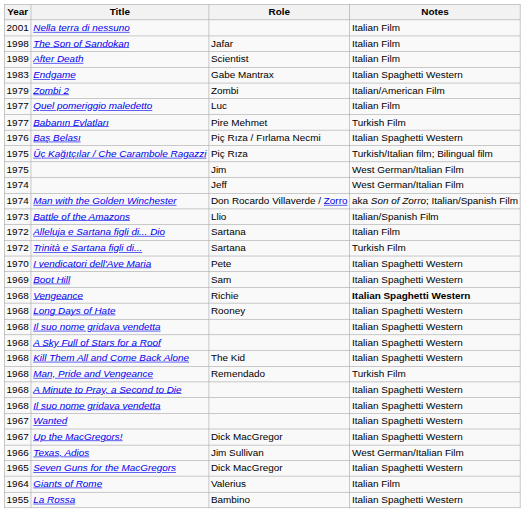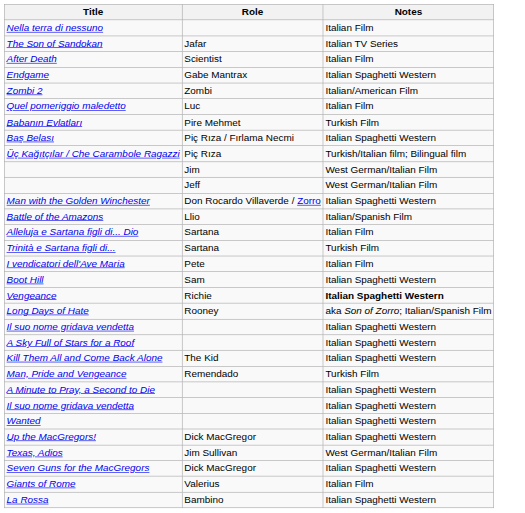 <table class="wikitable sortable">
 <tr>
-<th>Year</th>
 <th>Title</th>
 <th>Role</th>
 <th class="unsortable">Notes</th>
 </tr>
 <tr>
-<td>2001</td>
 <td><em><a href='#'>Nella terra di nessuno</a></em></td>
 <td></td>
 <td>Italian Film</td>
 </tr>
 <tr>
-<td>1998</td>
 <td><em><a href='#'>The Son of Sandokan</a></em></td>
 <td>Jafar</td>
-<td>Italian Film</td>
+<td>Italian TV Series</td>
 </tr>
 <tr>
-<td>1989</td>
 <td><em><a href='#'>After Death</a></em></td>
 <td>Scientist</td>
 <td>Italian Film</td>
 </tr>
 <tr>
-<td>1983</td>
 <td><em><a href='#'>Endgame</a></em></td>
 <td>Gabe Mantrax</td>
 <td>Italian Spaghetti Western</td>
 </tr>
 <tr>
-<td>1979</td>
 <td><em><a href='#'>Zombi 2</a></em></td>
 <td>Zombi</td>
 <td>Italian/American Film</td>
 </tr>
 <tr>
-<td>1977</td>
 <td><em><a href='#'>Quel pomeriggio maledetto</a></em></td>
 <td>Luc</td>
 <td>Italian Film</td>
 </tr>
 <tr>
-<td>1977</td>
 <td><em><a href='#'>Babanın Evlatları</a></em></td>
 <td>Pire Mehmet</td>
 <td>Turkish Film</td>
 </tr>
 <tr>
-<td>1976</td>
 <td><em><a href='#'>Baş Belası</a></em></td>
 <td>Piç Rıza / Fırlama Necmi</td>
 <td>Italian Spaghetti Western</td>
 </tr>
 <tr>
-<td>1975</td>
 <td><em><a href='#'>Üç Kağıtçılar / Che Carambole Ragazzi</a></em></td>
 <td>Piç Rıza</td>
 <td>Turkish/Italian film; Bilingual film</td>
 </tr>
 <tr>
-<td>1975</td>
 <td><em></em></td>
 <td>Jim</td>
 <td>West German/Italian Film</td>
 </tr>
 <tr>
-<td>1974</td>
 <td><em></em></td>
 <td>Jeff</td>
 <td>West German/Italian Film</td>
 </tr>
 <tr>
-<td>1974</td>
 <td><em><a href='#'>Man with the Golden Winchester</a></em></td>
 <td>Don Rocardo Villaverde / <a href='#'>Zorro</a></td>
-<td>aka <em>Son of Zorro</em>; Italian/Spanish Film</td>
+<td>Italian Spaghetti Western</td>
 </tr>
 <tr>
-<td>1973</td>
 <td><em><a href='#'>Battle of the Amazons</a></em></td>
 <td>Llio</td>
 <td>Italian/Spanish Film</td>
 </tr>
 <tr>
-<td>1972</td>
 <td><em><a href='#'>Alleluja e Sartana figli di... Dio</a></em></td>
 <td>Sartana</td>
 <td>Italian Film</td>
 </tr>
 <tr>
-<td>1972</td>
 <td><em><a href='#'>Trinità e Sartana figli di...</a></em></td>
 <td>Sartana</td>
 <td>Turkish Film</td>
 </tr>
 <tr>
-<td>1970</td>
 <td><em><a href='#'>I vendicatori dell'Ave Maria</a></em></td>
 <td>Pete</td>
-<td>Italian Spaghetti Western</td>
+<td>Italian Film</td>
 </tr>
 <tr>
-<td>1969</td>
 <td><em><a href='#'>Boot Hill</a></em></td>
 <td>Sam</td>
 <td>Italian Spaghetti Western</td>
 </tr>
 <tr>
-<td>1968</td>
 <td><em><a href='#'>Vengeance</a></em></td>
 <td>Richie</td>
 <td><strong>Italian Spaghetti Western</strong></td>
 </tr>
 <tr>
-<td>1968</td>
 <td><em><a href='#'>Long Days of Hate</a></em></td>
 <td>Rooney</td>
-<td>Italian Spaghetti Western</td>
+<td>aka <em>Son of Zorro</em>; Italian/Spanish Film</td>
 </tr>
 <tr>
-<td>1968</td>
 <td><em><a href='#'>Il suo nome gridava vendetta</a></em></td>
 <td></td>
 <td>Italian Spaghetti Western</td>
 </tr>
 <tr>
-<td>1968</td>
 <td><em><a href='#'>A Sky Full of Stars for a Roof</a></em></td>
 <td></td>
 <td>Italian Spaghetti Western</td>
 </tr>
 <tr>
-<td>1968</td>
 <td><em><a href='#'>Kill Them All and Come Back Alone</a></em></td>
 <td>The Kid</td>
 <td>Italian Spaghetti Western</td>
 </tr>
 <tr>
-<td>1968</td>
 <td><em><a href='#'>Man, Pride and Vengeance</a></em></td>
 <td>Remendado</td>
 <td>Turkish Film</td>
 </tr>
 <tr>
-<td>1968</td>
 <td><em><a href='#'>A Minute to Pray, a Second to Die</a></em></td>
 <td></td>
 <td>Italian Spaghetti Western</td>
 </tr>
 <tr>
-<td>1968</td>
 <td><em><a href='#'>Il suo nome gridava vendetta</a></em></td>
 <td></td>
 <td>Italian Spaghetti Western</td>
 </tr>
 <tr>
-<td>1967</td>
 <td><em><a href='#'>Wanted</a></em></td>
 <td></td>
 <td>Italian Spaghetti Western</td>
 </tr>
 <tr>
-<td>1967</td>
 <td><em><a href='#'>Up the MacGregors!</a></em></td>
 <td>Dick MacGregor</td>
 <td>Italian Spaghetti Western</td>
 </tr>
 <tr>
-<td>1966</td>
 <td><em><a href='#'>Texas, Adios</a></em></td>
 <td>Jim Sullivan</td>
 <td>West German/Italian Film</td>
 </tr>
 <tr>
-<td>1965</td>
 <td><em><a href='#'>Seven Guns for the MacGregors</a></em></td>
 <td>Dick MacGregor</td>
 <td>Italian Spaghetti Western</td>
 </tr>
 <tr>
-<td>1964</td>
 <td><em><a href='#'>Giants of Rome</a></em></td>
 <td>Valerius</td>
 <td>Italian Film</td>
 </tr>
 <tr>
-<td>1955</td>
 <td><em><a href='#'>La Rossa</a></em></td>
 <td>Bambino</td>
 <td>Italian Spaghetti Western</td>
 </tr>
 </table>
